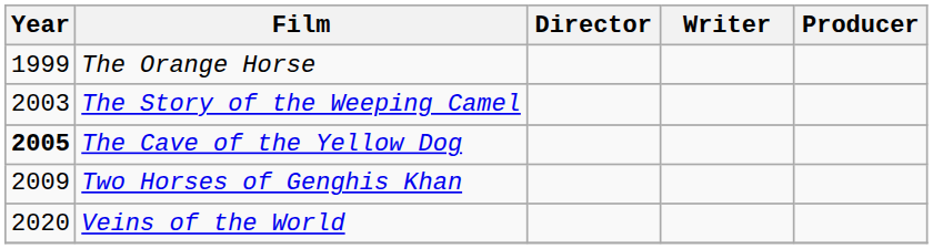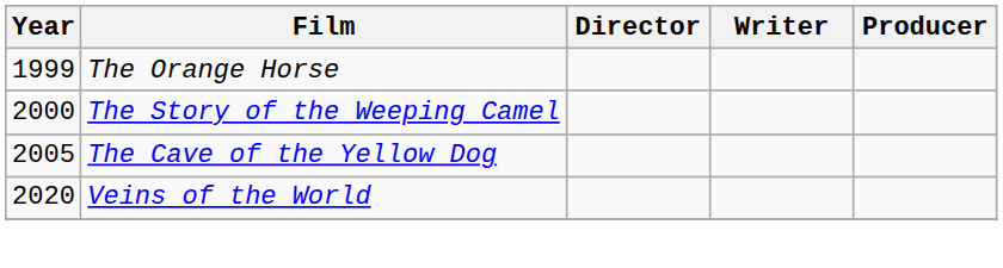 <table class="wikitable">
 <tr>
 <th>Year</th>
 <th>Film</th>
 <th width=65>Director</th>
 <th width=65>Writer</th>
 <th width=65>Producer</th>
 </tr>
 <tr>
 <td>1999</td>
 <td><em>The Orange Horse</em></td>
 <td></td>
 <td></td>
 <td></td>
 </tr>
 <tr>
-<td>2003</td>
+<td>2000</td>
 <td><em><a href='#'>The Story of the Weeping Camel</a></em></td>
 <td></td>
 <td></td>
 <td></td>
 </tr>
 <tr>
-<td><strong>2005</strong></td>
+<td>2005</td>
 <td><em><a href='#'>The Cave of the Yellow Dog</a></em></td>
-<td></td>
-<td></td>
-<td></td>
-</tr>
-<tr>
-<td>2009</td>
-<td><em><a href='#'>Two Horses of Genghis Khan</a></em></td>
 <td></td>
 <td></td>
 <td></td>
 </tr>
 <tr>
 <td>2020</td>
 <td><em><a href='#'>Veins of the World</a></em></td>
 <td></td>
 <td></td>
 <td></td>
 </tr>
 <tr>
 </tr>
 </table>
